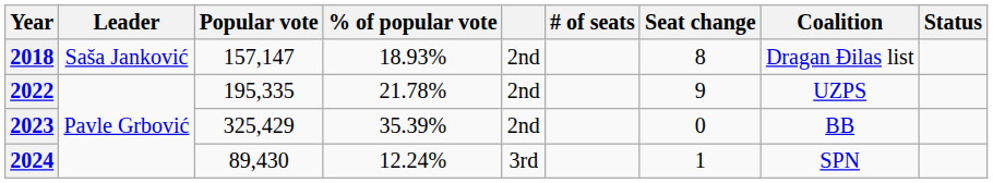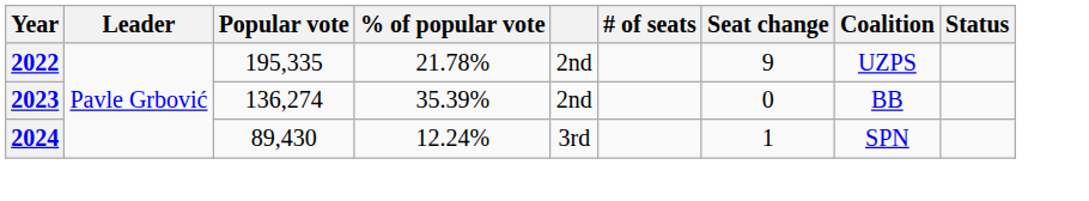 <table class="wikitable" style="text-align:center">
 <tr>
 <th>Year</th>
 <th>Leader</th>
 <th>Popular vote</th>
 <th>% of popular vote</th>
 <th></th>
 <th># of seats</th>
 <th>Seat change</th>
 <th>Coalition</th>
 <th>Status</th>
-</tr>
-<tr>
-<th><a href='#'>2018</a></th>
-<td><a href='#'>Saša Janković</a></td>
-<td>157,147</td>
-<td>18.93%</td>
-<td> 2nd</td>
-<td></td>
-<td> 8</td>
-<td><a href='#'>Dragan Đilas</a> list</td>
-<td></td>
 </tr>
 <tr>
 <th><a href='#'>2022</a></th>
 <td rowspan="3"><a href='#'>Pavle Grbović</a></td>
 <td>195,335</td>
 <td>21.78%</td>
 <td> 2nd</td>
 <td></td>
 <td> 9</td>
 <td><a href='#'>UZPS</a></td>
 <td></td>
 </tr>
 <tr>
 <th><a href='#'>2023</a></th>
-<td>325,429</td>
+<td>136,274</td>
 <td>35.39%</td>
 <td> 2nd</td>
 <td></td>
 <td> 0</td>
 <td><a href='#'>BB</a></td>
 <td></td>
 </tr>
 <tr>
 <th><a href='#'>2024</a></th>
 <td>89,430</td>
 <td>12.24%</td>
 <td> 3rd</td>
 <td></td>
 <td> 1</td>
 <td><a href='#'>SPN</a></td>
 <td></td>
 </tr>
 </table>
